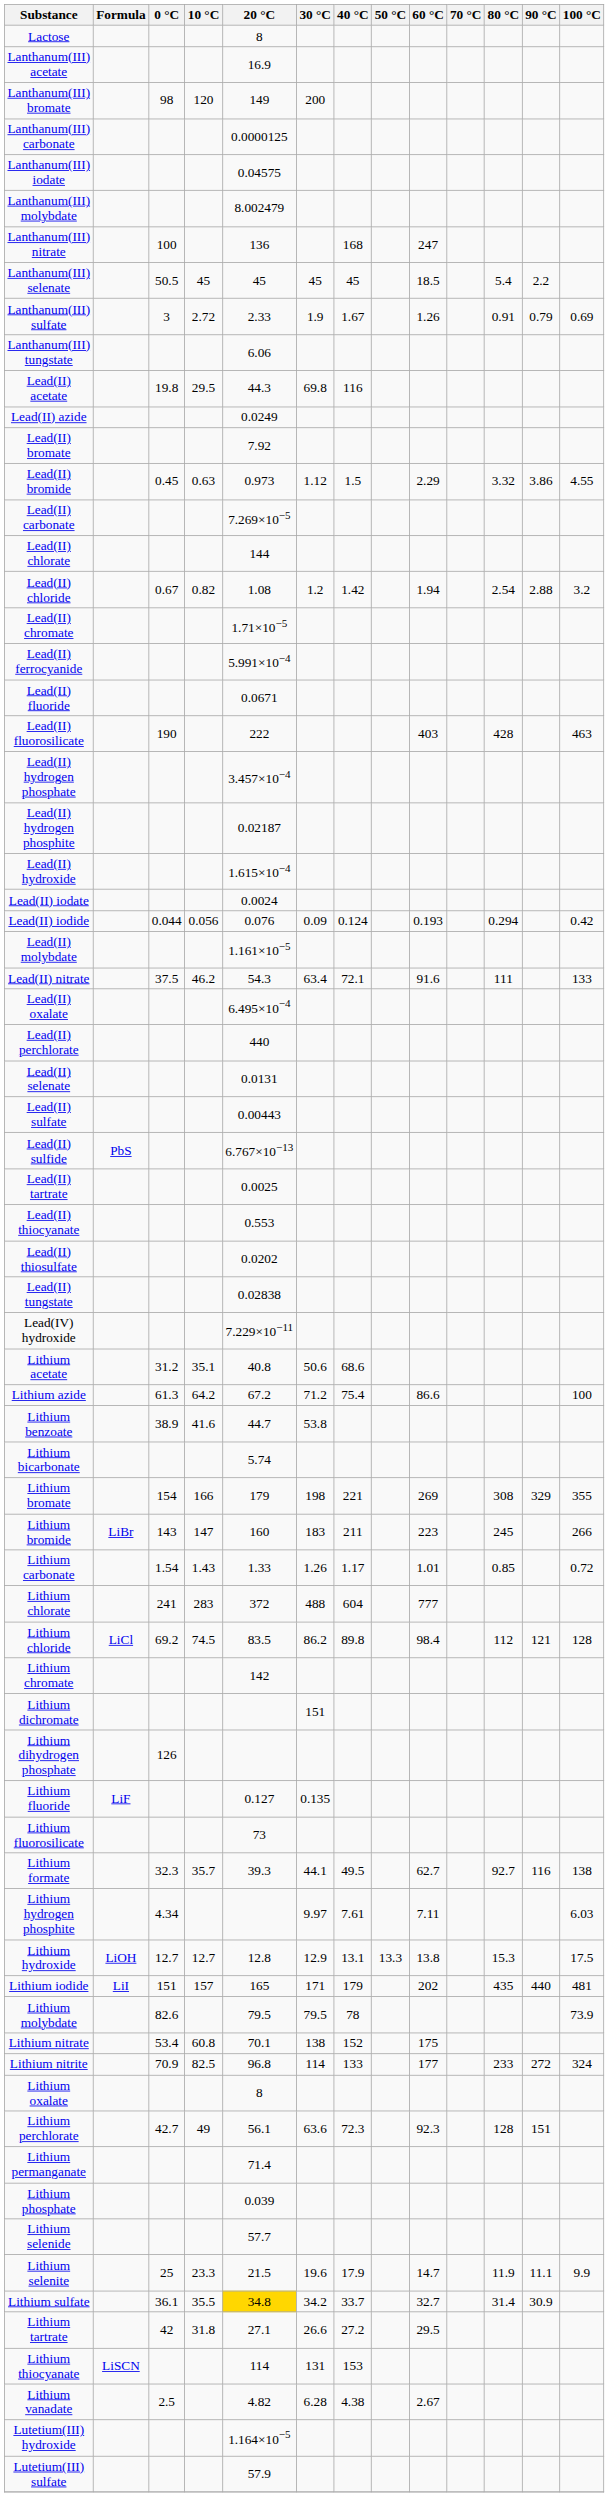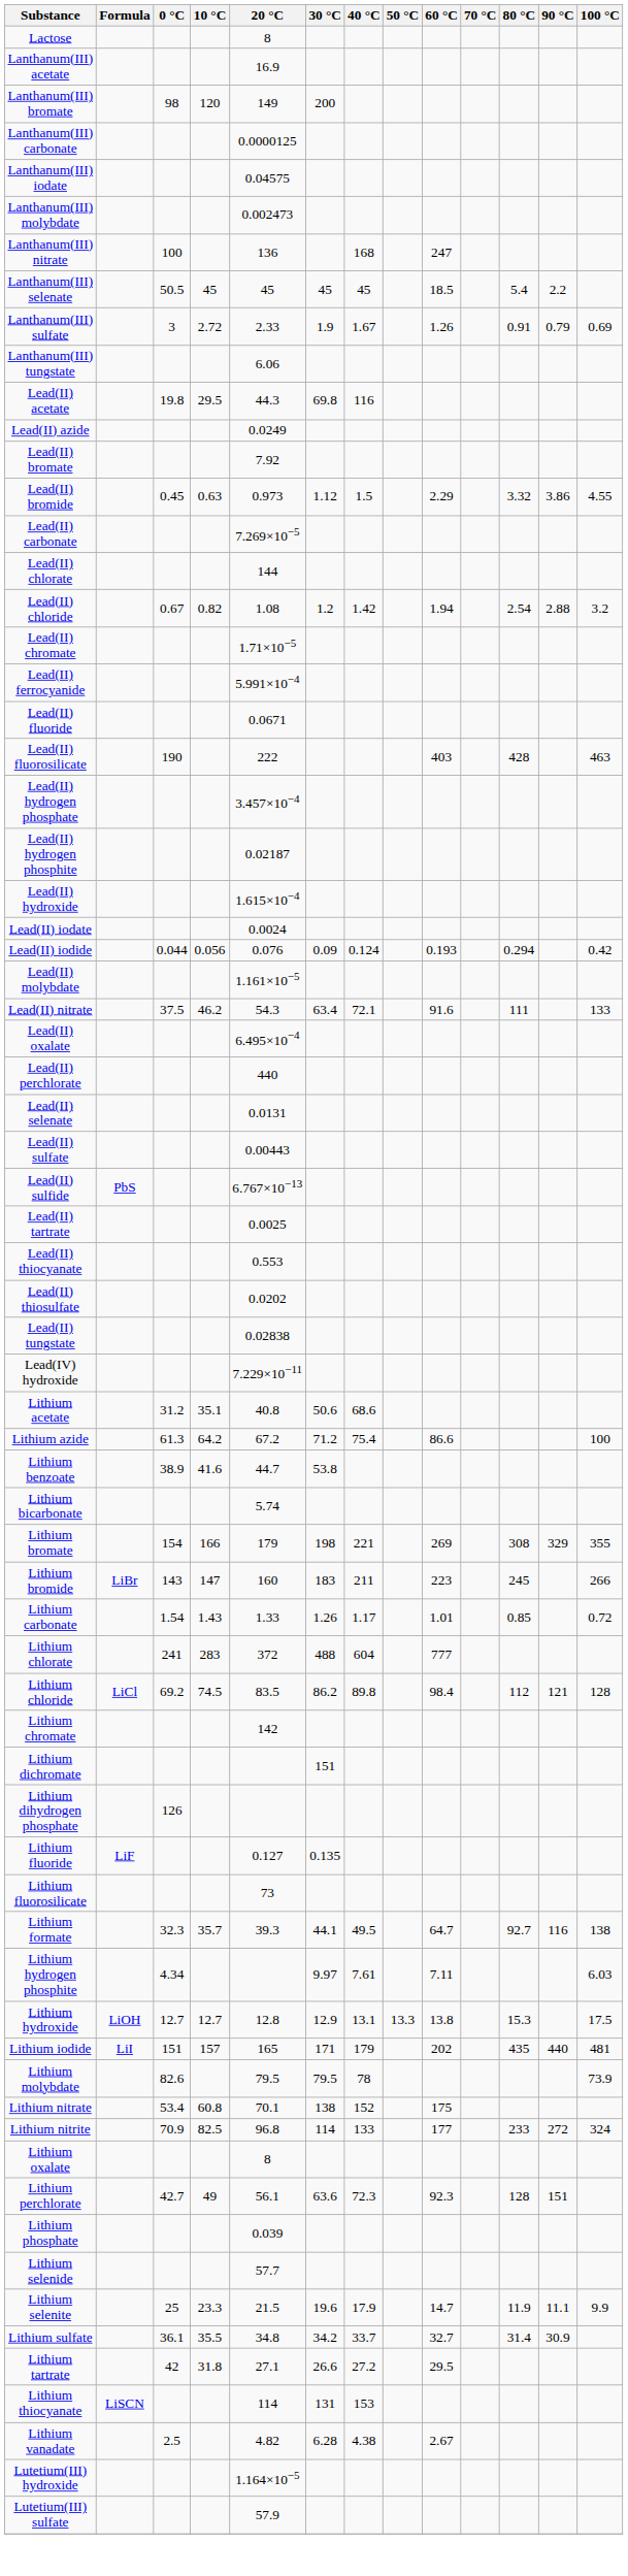 <table class="wikitable sticky-header sortable" style="text-align:center;font-size: 10ml;">
 <tr>
 <th scope="col" style="width: 4em;">Substance</th>
 <th scope="col" class="unsortable" style="width: 3em;">Formula</th>
 <th scope="col">0 °C</th>
 <th scope="col">10 °C</th>
 <th scope="col">20 °C</th>
 <th scope="col">30 °C</th>
 <th scope="col">40 °C</th>
 <th scope="col">50 °C</th>
 <th scope="col">60 °C</th>
 <th scope="col">70 °C</th>
 <th scope="col">80 °C</th>
 <th scope="col">90 °C</th>
 <th scope="col">100 °C</th>
 </tr>
 <tr>
 <td><a href='#'>Lactose</a></td>
 <td><a href='#'></a></td>
 <td></td>
 <td></td>
 <td>8</td>
 <td></td>
 <td></td>
 <td></td>
 <td></td>
 <td></td>
 <td></td>
 <td></td>
 <td></td>
 </tr>
 <tr>
 <td><a href='#'>Lanthanum(III) acetate</a></td>
 <td><a href='#'></a></td>
 <td></td>
 <td></td>
 <td>16.9</td>
 <td></td>
 <td></td>
 <td></td>
 <td></td>
 <td></td>
 <td></td>
 <td></td>
 <td></td>
 </tr>
 <tr>
 <td><a href='#'>Lanthanum(III) bromate</a></td>
 <td><a href='#'></a></td>
 <td>98</td>
 <td>120</td>
 <td>149</td>
 <td>200</td>
 <td></td>
 <td></td>
 <td></td>
 <td></td>
 <td></td>
 <td></td>
 <td></td>
 </tr>
 <tr>
 <td><a href='#'>Lanthanum(III) carbonate</a></td>
 <td><a href='#'></a></td>
 <td></td>
 <td></td>
 <td>0.0000125</td>
 <td></td>
 <td></td>
 <td></td>
 <td></td>
 <td></td>
 <td></td>
 <td></td>
 </tr>
 <tr>
 <td><a href='#'>Lanthanum(III) iodate</a></td>
 <td><a href='#'></a></td>
 <td></td>
 <td></td>
 <td>0.04575</td>
 <td></td>
 <td></td>
 <td></td>
 <td></td>
 <td></td>
 <td></td>
 <td></td>
 <td></td>
 </tr>
 <tr>
 <td><a href='#'>Lanthanum(III) molybdate</a></td>
 <td><a href='#'></a></td>
 <td></td>
 <td></td>
-<td>8.002479</td>
+<td>0.002473</td>
 <td></td>
 <td></td>
 <td></td>
 <td></td>
 <td></td>
 <td></td>
 <td></td>
 <td></td>
 </tr>
 <tr>
 <td><a href='#'>Lanthanum(III) nitrate</a></td>
 <td><a href='#'></a></td>
 <td>100</td>
 <td></td>
 <td>136</td>
 <td></td>
 <td>168</td>
 <td></td>
 <td>247</td>
 <td></td>
 <td></td>
 <td></td>
 <td></td>
 </tr>
 <tr>
 <td><a href='#'>Lanthanum(III) selenate</a></td>
 <td><a href='#'></a></td>
 <td>50.5</td>
 <td>45</td>
 <td>45</td>
 <td>45</td>
 <td>45</td>
 <td></td>
 <td>18.5</td>
 <td></td>
 <td>5.4</td>
 <td>2.2</td>
 <td></td>
 </tr>
 <tr>
 <td><a href='#'>Lanthanum(III) sulfate</a></td>
 <td><a href='#'></a></td>
 <td>3</td>
 <td>2.72</td>
 <td>2.33</td>
 <td>1.9</td>
 <td>1.67</td>
 <td></td>
 <td>1.26</td>
 <td></td>
 <td>0.91</td>
 <td>0.79</td>
 <td>0.69</td>
 </tr>
 <tr>
 <td><a href='#'>Lanthanum(III) tungstate</a></td>
 <td><a href='#'></a></td>
 <td></td>
 <td></td>
 <td>6.06</td>
 <td></td>
 <td></td>
 <td></td>
 <td></td>
 <td></td>
 <td></td>
 <td></td>
 <td></td>
 </tr>
 <tr>
 <td><a href='#'>Lead(II) acetate</a></td>
 <td><a href='#'></a></td>
 <td>19.8</td>
 <td>29.5</td>
 <td>44.3</td>
 <td>69.8</td>
 <td>116</td>
 <td></td>
 <td></td>
 <td></td>
 <td></td>
 <td></td>
 <td></td>
 </tr>
 <tr>
 <td><a href='#'>Lead(II) azide</a></td>
 <td><a href='#'></a></td>
 <td></td>
 <td></td>
 <td>0.0249</td>
 <td></td>
 <td></td>
 <td></td>
 <td></td>
 <td></td>
 <td></td>
 <td></td>
 <td></td>
 </tr>
 <tr>
 <td><a href='#'>Lead(II) bromate</a></td>
 <td><a href='#'></a></td>
 <td></td>
 <td></td>
 <td>7.92</td>
 <td></td>
 <td></td>
 <td></td>
 <td></td>
 <td></td>
 <td></td>
 <td></td>
 <td></td>
 </tr>
 <tr>
 <td><a href='#'>Lead(II) bromide</a></td>
 <td><a href='#'></a></td>
 <td>0.45</td>
 <td>0.63</td>
 <td>0.973</td>
 <td>1.12</td>
 <td>1.5</td>
 <td></td>
 <td>2.29</td>
 <td></td>
 <td>3.32</td>
 <td>3.86</td>
 <td>4.55</td>
 </tr>
 <tr>
 <td><a href='#'>Lead(II) carbonate</a></td>
 <td><a href='#'></a></td>
 <td></td>
 <td></td>
 <td>7.269×10<sup>−5</sup></td>
 <td></td>
 <td></td>
 <td></td>
 <td></td>
 <td></td>
 <td></td>
 <td></td>
 <td></td>
 </tr>
 <tr>
 <td><a href='#'>Lead(II) chlorate</a></td>
 <td><a href='#'></a></td>
 <td></td>
 <td></td>
 <td>144</td>
 <td></td>
 <td></td>
 <td></td>
 <td></td>
 <td></td>
 <td></td>
 <td></td>
 </tr>
 <tr>
 <td><a href='#'>Lead(II) chloride</a></td>
 <td><a href='#'></a></td>
 <td>0.67</td>
 <td>0.82</td>
 <td>1.08</td>
 <td>1.2</td>
 <td>1.42</td>
 <td></td>
 <td>1.94</td>
 <td></td>
 <td>2.54</td>
 <td>2.88</td>
 <td>3.2</td>
 </tr>
 <tr>
 <td><a href='#'>Lead(II) chromate</a></td>
 <td><a href='#'></a></td>
 <td></td>
 <td></td>
 <td>1.71×10<sup>−5</sup></td>
 <td></td>
 <td></td>
 <td></td>
 <td></td>
 <td></td>
 <td></td>
 <td></td>
 <td></td>
 </tr>
 <tr>
 <td><a href='#'>Lead(II) ferrocyanide</a></td>
 <td><a href='#'></a></td>
 <td></td>
 <td></td>
 <td>5.991×10<sup>−4</sup></td>
 <td></td>
 <td></td>
 <td></td>
 <td></td>
 <td></td>
 <td></td>
 <td></td>
 <td></td>
 </tr>
 <tr>
 <td><a href='#'>Lead(II) fluoride</a></td>
 <td><a href='#'></a></td>
 <td></td>
 <td></td>
 <td>0.0671</td>
 <td></td>
 <td></td>
 <td></td>
 <td></td>
 <td></td>
 <td></td>
 <td></td>
 <td></td>
 </tr>
 <tr>
 <td><a href='#'>Lead(II) fluorosilicate</a></td>
 <td><a href='#'></a></td>
 <td>190</td>
 <td></td>
 <td>222</td>
 <td></td>
 <td></td>
 <td></td>
 <td>403</td>
 <td></td>
 <td>428</td>
 <td></td>
 <td>463</td>
 </tr>
 <tr>
 <td><a href='#'>Lead(II) hydrogen phosphate</a></td>
 <td><a href='#'></a></td>
 <td></td>
 <td></td>
 <td>3.457×10<sup>−4</sup></td>
 <td></td>
 <td></td>
 <td></td>
 <td></td>
 <td></td>
 <td></td>
 <td></td>
 <td></td>
 </tr>
 <tr>
 <td><a href='#'>Lead(II) hydrogen phosphite</a></td>
 <td><a href='#'></a></td>
 <td></td>
 <td></td>
 <td>0.02187</td>
 <td></td>
 <td></td>
 <td></td>
 <td></td>
 <td></td>
 <td></td>
 <td></td>
 <td></td>
 </tr>
 <tr>
 <td><a href='#'>Lead(II) hydroxide</a></td>
 <td><a href='#'></a></td>
 <td></td>
 <td></td>
 <td>1.615×10<sup>−4</sup></td>
 <td></td>
 <td></td>
 <td></td>
 <td></td>
 <td></td>
 <td></td>
 <td></td>
 <td></td>
 </tr>
 <tr>
 <td><a href='#'>Lead(II) iodate</a></td>
 <td><a href='#'></a></td>
 <td></td>
 <td></td>
 <td>0.0024</td>
 <td></td>
 <td></td>
 <td></td>
 <td></td>
 <td></td>
 <td></td>
 <td></td>
 <td></td>
 </tr>
 <tr>
 <td><a href='#'>Lead(II) iodide</a></td>
 <td><a href='#'></a></td>
 <td>0.044</td>
 <td>0.056</td>
 <td>0.076</td>
 <td>0.09</td>
 <td>0.124</td>
 <td></td>
 <td>0.193</td>
 <td></td>
 <td>0.294</td>
 <td></td>
 <td>0.42</td>
 </tr>
 <tr>
 <td><a href='#'>Lead(II) molybdate</a></td>
 <td><a href='#'></a></td>
 <td></td>
 <td></td>
 <td>1.161×10<sup>−5</sup></td>
 <td></td>
 <td></td>
 <td></td>
 <td></td>
 <td></td>
 <td></td>
 <td></td>
 <td></td>
 </tr>
 <tr>
 <td><a href='#'>Lead(II) nitrate</a></td>
 <td><a href='#'></a></td>
 <td>37.5</td>
 <td>46.2</td>
 <td>54.3</td>
 <td>63.4</td>
 <td>72.1</td>
 <td></td>
 <td>91.6</td>
 <td></td>
 <td>111</td>
 <td></td>
 <td>133</td>
 </tr>
 <tr>
 <td><a href='#'>Lead(II) oxalate</a></td>
 <td><a href='#'></a></td>
 <td></td>
 <td></td>
 <td>6.495×10<sup>−4</sup></td>
 <td></td>
 <td></td>
 <td></td>
 <td></td>
 <td></td>
 <td></td>
 <td></td>
 <td></td>
 </tr>
 <tr>
 <td><a href='#'>Lead(II) perchlorate</a></td>
 <td><a href='#'></a></td>
 <td></td>
 <td></td>
 <td>440</td>
 <td></td>
 <td></td>
 <td></td>
 <td></td>
 <td></td>
 <td></td>
 <td></td>
 <td></td>
 </tr>
 <tr>
 <td><a href='#'>Lead(II) selenate</a></td>
 <td><a href='#'></a></td>
 <td></td>
 <td></td>
 <td>0.0131</td>
 <td></td>
 <td></td>
 <td></td>
 <td></td>
 <td></td>
 <td></td>
 <td></td>
 <td></td>
 </tr>
 <tr>
 <td><a href='#'>Lead(II) sulfate</a></td>
 <td><a href='#'></a></td>
 <td></td>
 <td></td>
 <td>0.00443</td>
 <td></td>
 <td></td>
 <td></td>
 <td></td>
 <td></td>
 <td></td>
 <td></td>
 <td></td>
 </tr>
 <tr>
 <td><a href='#'>Lead(II) sulfide</a></td>
 <td><a href='#'>PbS</a></td>
 <td></td>
 <td></td>
 <td>6.767×10<sup>−13</sup></td>
 <td></td>
 <td></td>
 <td></td>
 <td></td>
 <td></td>
 <td></td>
 <td></td>
 <td></td>
 </tr>
 <tr>
 <td><a href='#'>Lead(II) tartrate</a></td>
 <td><a href='#'></a></td>
 <td></td>
 <td></td>
 <td>0.0025</td>
 <td></td>
 <td></td>
 <td></td>
 <td></td>
 <td></td>
 <td></td>
 <td></td>
 <td></td>
 </tr>
 <tr>
 <td><a href='#'>Lead(II) thiocyanate</a></td>
 <td><a href='#'></a></td>
 <td></td>
 <td></td>
 <td>0.553</td>
 <td></td>
 <td></td>
 <td></td>
 <td></td>
 <td></td>
 <td></td>
 <td></td>
 <td></td>
 </tr>
 <tr>
 <td><a href='#'>Lead(II) thiosulfate</a></td>
 <td><a href='#'></a></td>
 <td></td>
 <td></td>
 <td>0.0202</td>
 <td></td>
 <td></td>
 <td></td>
 <td></td>
 <td></td>
 <td></td>
 <td></td>
 <td></td>
 </tr>
 <tr>
 <td><a href='#'>Lead(II) tungstate</a></td>
 <td><a href='#'></a></td>
 <td></td>
 <td></td>
 <td>0.02838</td>
 <td></td>
 <td></td>
 <td></td>
 <td></td>
 <td></td>
 <td></td>
 <td></td>
 <td></td>
 </tr>
 <tr>
 <td>Lead(IV) hydroxide</td>
 <td></td>
 <td></td>
 <td></td>
 <td>7.229×10<sup>−11</sup></td>
 <td></td>
 <td></td>
 <td></td>
 <td></td>
 <td></td>
 <td></td>
 <td></td>
 <td></td>
 </tr>
 <tr>
 <td><a href='#'>Lithium acetate</a></td>
 <td><a href='#'></a></td>
 <td>31.2</td>
 <td>35.1</td>
 <td>40.8</td>
 <td>50.6</td>
 <td>68.6</td>
 <td></td>
 <td></td>
 <td></td>
 <td></td>
 <td></td>
 <td></td>
 </tr>
 <tr>
 <td><a href='#'>Lithium azide</a></td>
 <td><a href='#'></a></td>
 <td>61.3</td>
 <td>64.2</td>
 <td>67.2</td>
 <td>71.2</td>
 <td>75.4</td>
 <td></td>
 <td>86.6</td>
 <td></td>
 <td></td>
 <td></td>
 <td>100</td>
 </tr>
 <tr>
 <td><a href='#'>Lithium benzoate</a></td>
 <td><a href='#'></a></td>
 <td>38.9</td>
 <td>41.6</td>
 <td>44.7</td>
 <td>53.8</td>
 <td></td>
 <td></td>
 <td></td>
 <td></td>
 <td></td>
 <td></td>
 <td></td>
 </tr>
 <tr>
 <td><a href='#'>Lithium bicarbonate</a></td>
 <td><a href='#'></a></td>
 <td></td>
 <td></td>
 <td>5.74</td>
 <td></td>
 <td></td>
 <td></td>
 <td></td>
 <td></td>
 <td></td>
 <td></td>
 <td></td>
 </tr>
 <tr>
 <td><a href='#'>Lithium bromate</a></td>
 <td><a href='#'></a></td>
 <td>154</td>
 <td>166</td>
 <td>179</td>
 <td>198</td>
 <td>221</td>
 <td></td>
 <td>269</td>
 <td></td>
 <td>308</td>
 <td>329</td>
 <td>355</td>
 </tr>
 <tr>
 <td><a href='#'>Lithium bromide</a></td>
 <td><a href='#'>LiBr</a></td>
 <td>143</td>
 <td>147</td>
 <td>160</td>
 <td>183</td>
 <td>211</td>
 <td></td>
 <td>223</td>
 <td></td>
 <td>245</td>
 <td></td>
 <td>266</td>
 </tr>
 <tr>
 <td><a href='#'>Lithium carbonate</a></td>
 <td><a href='#'></a></td>
 <td>1.54</td>
 <td>1.43</td>
 <td>1.33</td>
 <td>1.26</td>
 <td>1.17</td>
 <td></td>
 <td>1.01</td>
 <td></td>
 <td>0.85</td>
 <td></td>
 <td>0.72</td>
 </tr>
 <tr>
 <td><a href='#'>Lithium chlorate</a></td>
 <td><a href='#'></a></td>
 <td>241</td>
 <td>283</td>
 <td>372</td>
 <td>488</td>
 <td>604</td>
 <td></td>
 <td>777</td>
 <td></td>
 <td></td>
 <td></td>
 <td></td>
 </tr>
 <tr>
 <td><a href='#'>Lithium chloride</a></td>
 <td><a href='#'>LiCl</a></td>
 <td>69.2</td>
 <td>74.5</td>
 <td>83.5</td>
 <td>86.2</td>
 <td>89.8</td>
 <td></td>
 <td>98.4</td>
 <td></td>
 <td>112</td>
 <td>121</td>
 <td>128</td>
 </tr>
 <tr>
 <td><a href='#'>Lithium chromate</a></td>
 <td><a href='#'></a></td>
 <td></td>
 <td></td>
 <td>142</td>
 <td></td>
 <td></td>
 <td></td>
 <td></td>
 <td></td>
 <td></td>
 <td></td>
 <td></td>
 </tr>
 <tr>
 <td><a href='#'>Lithium dichromate</a></td>
 <td><a href='#'></a></td>
 <td></td>
 <td></td>
 <td></td>
 <td>151</td>
 <td></td>
 <td></td>
 <td></td>
 <td></td>
 <td></td>
 <td></td>
 <td></td>
 </tr>
 <tr>
 <td><a href='#'>Lithium dihydrogen phosphate</a></td>
 <td><a href='#'></a></td>
 <td>126</td>
 <td></td>
 <td></td>
 <td></td>
 <td></td>
 <td></td>
 <td></td>
 <td></td>
 <td></td>
 <td></td>
 <td></td>
 </tr>
 <tr>
 <td><a href='#'>Lithium fluoride</a></td>
 <td><a href='#'>LiF</a></td>
 <td></td>
 <td></td>
 <td>0.127</td>
 <td>0.135</td>
 <td></td>
 <td></td>
 <td></td>
 <td></td>
 <td></td>
 <td></td>
 <td></td>
 </tr>
 <tr>
 <td><a href='#'>Lithium fluorosilicate</a></td>
 <td><a href='#'></a></td>
 <td></td>
 <td></td>
 <td>73</td>
 <td></td>
 <td></td>
 <td></td>
 <td></td>
 <td></td>
 <td></td>
 <td></td>
 <td></td>
 </tr>
 <tr>
 <td><a href='#'>Lithium formate</a></td>
 <td><a href='#'></a></td>
 <td>32.3</td>
 <td>35.7</td>
 <td>39.3</td>
 <td>44.1</td>
 <td>49.5</td>
 <td></td>
-<td>62.7</td>
+<td>64.7</td>
 <td></td>
 <td>92.7</td>
 <td>116</td>
 <td>138</td>
 </tr>
 <tr>
 <td><a href='#'>Lithium hydrogen phosphite</a></td>
 <td><a href='#'></a></td>
 <td>4.34</td>
 <td></td>
 <td></td>
 <td>9.97</td>
 <td>7.61</td>
 <td></td>
 <td>7.11</td>
 <td></td>
 <td></td>
 <td></td>
 <td>6.03</td>
 </tr>
 <tr>
 <td><a href='#'>Lithium hydroxide</a></td>
 <td><a href='#'>LiOH</a></td>
 <td>12.7</td>
 <td>12.7</td>
 <td>12.8</td>
 <td>12.9</td>
 <td>13.1</td>
 <td>13.3</td>
 <td>13.8</td>
 <td></td>
 <td>15.3</td>
 <td></td>
 <td>17.5</td>
 </tr>
 <tr>
 <td><a href='#'>Lithium iodide</a></td>
 <td><a href='#'>LiI</a></td>
 <td>151</td>
 <td>157</td>
 <td>165</td>
 <td>171</td>
 <td>179</td>
 <td></td>
 <td>202</td>
 <td></td>
 <td>435</td>
 <td>440</td>
 <td>481</td>
 </tr>
 <tr>
 <td><a href='#'>Lithium molybdate</a></td>
 <td><a href='#'></a></td>
 <td>82.6</td>
 <td></td>
 <td>79.5</td>
 <td>79.5</td>
 <td>78</td>
 <td></td>
 <td></td>
 <td></td>
 <td></td>
 <td></td>
 <td>73.9</td>
 </tr>
 <tr>
 <td><a href='#'>Lithium nitrate</a></td>
 <td><a href='#'></a></td>
 <td>53.4</td>
 <td>60.8</td>
 <td>70.1</td>
 <td>138</td>
 <td>152</td>
 <td></td>
 <td>175</td>
 <td></td>
 <td></td>
 <td></td>
 <td></td>
 </tr>
 <tr>
 <td><a href='#'>Lithium nitrite</a></td>
 <td><a href='#'></a></td>
 <td>70.9</td>
 <td>82.5</td>
 <td>96.8</td>
 <td>114</td>
 <td>133</td>
 <td></td>
 <td>177</td>
 <td></td>
 <td>233</td>
 <td>272</td>
 <td>324</td>
 </tr>
 <tr>
 <td><a href='#'>Lithium oxalate</a></td>
 <td><a href='#'></a></td>
 <td></td>
 <td></td>
 <td>8</td>
 <td></td>
 <td></td>
 <td></td>
 <td></td>
 <td></td>
 <td></td>
 <td></td>
 <td></td>
 </tr>
 <tr>
 <td><a href='#'>Lithium perchlorate</a></td>
 <td><a href='#'></a></td>
 <td>42.7</td>
 <td>49</td>
 <td>56.1</td>
 <td>63.6</td>
 <td>72.3</td>
 <td></td>
 <td>92.3</td>
 <td></td>
 <td>128</td>
 <td>151</td>
 <td></td>
 </tr>
 <tr>
-<td><a href='#'>Lithium permanganate</a></td>
-<td><a href='#'></a></td>
-<td></td>
-<td></td>
-<td>71.4</td>
-<td></td>
-<td></td>
-<td></td>
-<td></td>
-<td></td>
-<td></td>
-<td></td>
-<td></td>
-</tr>
-<tr>
 <td><a href='#'>Lithium phosphate</a></td>
 <td><a href='#'></a></td>
 <td></td>
 <td></td>
 <td>0.039</td>
 <td></td>
 <td></td>
 <td></td>
 <td></td>
 <td></td>
 <td></td>
 <td></td>
 <td></td>
 </tr>
 <tr>
 <td><a href='#'>Lithium selenide</a></td>
 <td><a href='#'></a></td>
 <td></td>
 <td></td>
 <td>57.7</td>
 <td></td>
 <td></td>
 <td></td>
 <td></td>
 <td></td>
 <td></td>
 <td></td>
 <td></td>
 </tr>
 <tr>
 <td><a href='#'>Lithium selenite</a></td>
 <td><a href='#'></a></td>
 <td>25</td>
 <td>23.3</td>
 <td>21.5</td>
 <td>19.6</td>
 <td>17.9</td>
 <td></td>
 <td>14.7</td>
 <td></td>
 <td>11.9</td>
 <td>11.1</td>
 <td>9.9</td>
 </tr>
 <tr>
 <td><a href='#'>Lithium sulfate</a></td>
 <td><a href='#'></a></td>
 <td>36.1</td>
 <td>35.5</td>
-<td style="background: gold;">34.8</td>
+<td>34.8</td>
 <td>34.2</td>
 <td>33.7</td>
 <td></td>
 <td>32.7</td>
 <td></td>
 <td>31.4</td>
 <td>30.9</td>
 <td></td>
 </tr>
 <tr>
 <td><a href='#'>Lithium tartrate</a></td>
 <td><a href='#'></a></td>
 <td>42</td>
 <td>31.8</td>
 <td>27.1</td>
 <td>26.6</td>
 <td>27.2</td>
 <td></td>
 <td>29.5</td>
 <td></td>
 <td></td>
 <td></td>
 <td></td>
 </tr>
 <tr>
 <td><a href='#'>Lithium thiocyanate</a></td>
 <td><a href='#'>LiSCN</a></td>
 <td></td>
 <td></td>
 <td>114</td>
 <td>131</td>
 <td>153</td>
 <td></td>
 <td></td>
 <td></td>
 <td></td>
 <td></td>
 <td></td>
 </tr>
 <tr>
 <td><a href='#'>Lithium vanadate</a></td>
 <td><a href='#'></a></td>
 <td>2.5</td>
 <td></td>
 <td>4.82</td>
 <td>6.28</td>
 <td>4.38</td>
 <td></td>
 <td>2.67</td>
 <td></td>
 <td></td>
 <td></td>
 <td></td>
 </tr>
 <tr>
 <td><a href='#'>Lutetium(III) hydroxide</a></td>
 <td><a href='#'></a></td>
 <td></td>
 <td></td>
 <td>1.164×10<sup>−5</sup></td>
 <td></td>
 <td></td>
 <td></td>
 <td></td>
 <td></td>
 <td></td>
 <td></td>
 <td></td>
 </tr>
 <tr>
 <td><a href='#'>Lutetium(III) sulfate</a></td>
 <td><a href='#'></a></td>
 <td></td>
 <td></td>
 <td>57.9</td>
 <td></td>
 <td></td>
 <td></td>
 <td></td>
 <td></td>
 <td></td>
 <td></td>
 <td></td>
 </tr>
 <tr>
 </tr>
 </table>
